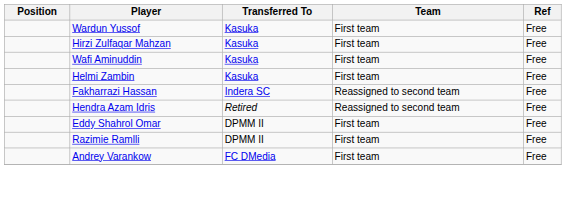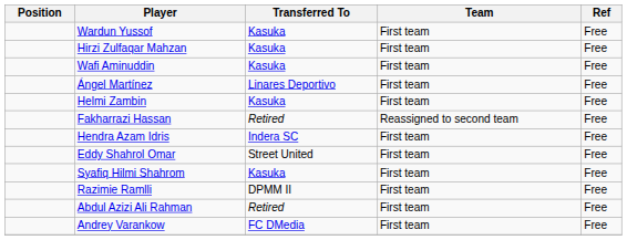 <table class="wikitable sortable" style="width:70%; text-align:center; font-size:100%; text-align:left;">
 <tr>
 <th>Position</th>
 <th>Player</th>
 <th>Transferred To</th>
 <th>Team</th>
 <th>Ref</th>
 </tr>
 <tr>
 <td></td>
 <td> <a href='#'>Wardun Yussof</a></td>
 <td> <a href='#'>Kasuka</a></td>
 <td>First team</td>
 <td>Free</td>
 </tr>
 <tr>
 <td></td>
 <td> <a href='#'>Hirzi Zulfaqar Mahzan</a></td>
 <td> <a href='#'>Kasuka</a></td>
 <td>First team</td>
 <td>Free</td>
 </tr>
 <tr>
 <td></td>
 <td> <a href='#'>Wafi Aminuddin</a></td>
 <td> <a href='#'>Kasuka</a></td>
 <td>First team</td>
 <td>Free</td>
 </tr>
 <tr>
 <td></td>
+<td> <a href='#'>Ángel Martínez</a></td>
+<td> <a href='#'>Linares Deportivo</a></td>
+<td>First team</td>
+<td>Free </td>
+</tr>
+<tr>
+<td></td>
 <td> <a href='#'>Helmi Zambin</a></td>
 <td> <a href='#'>Kasuka</a></td>
 <td>First team</td>
 <td>Free</td>
 </tr>
 <tr>
 <td></td>
 <td> <a href='#'>Fakharrazi Hassan</a></td>
-<td> <a href='#'>Indera SC</a></td>
+<td><em>Retired</em></td>
 <td>Reassigned to second team</td>
 <td>Free</td>
 </tr>
 <tr>
 <td></td>
 <td> <a href='#'>Hendra Azam Idris</a></td>
-<td><em>Retired</em></td>
-<td>Reassigned to second team</td>
+<td> <a href='#'>Indera SC</a></td>
+<td>First team</td>
 <td>Free</td>
 </tr>
 <tr>
 <td></td>
 <td> <a href='#'>Eddy Shahrol Omar</a></td>
-<td> DPMM II</td>
+<td> Street United</td>
+<td>First team</td>
+<td>Free</td>
+</tr>
+<tr>
+<td></td>
+<td> <a href='#'>Syafiq Hilmi Shahrom</a></td>
+<td> <a href='#'>Kasuka</a></td>
 <td>First team</td>
 <td>Free</td>
 </tr>
 <tr>
 <td></td>
 <td> <a href='#'>Razimie Ramlli</a></td>
 <td> DPMM II</td>
+<td>First team</td>
+<td>Free</td>
+</tr>
+<tr>
+<td></td>
+<td> <a href='#'>Abdul Azizi Ali Rahman</a></td>
+<td><em>Retired</em></td>
 <td>First team</td>
 <td>Free</td>
 </tr>
 <tr>
 <td></td>
 <td> <a href='#'>Andrey Varankow</a></td>
 <td> <a href='#'>FC DMedia</a></td>
 <td>First team</td>
 <td>Free </td>
 </tr>
 <tr>
 </tr>
 </table>
